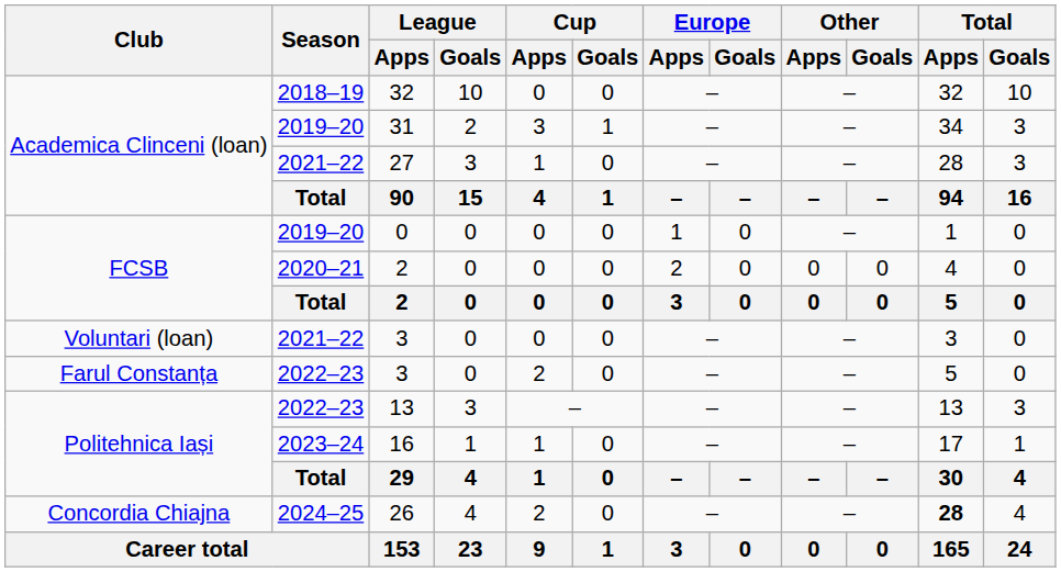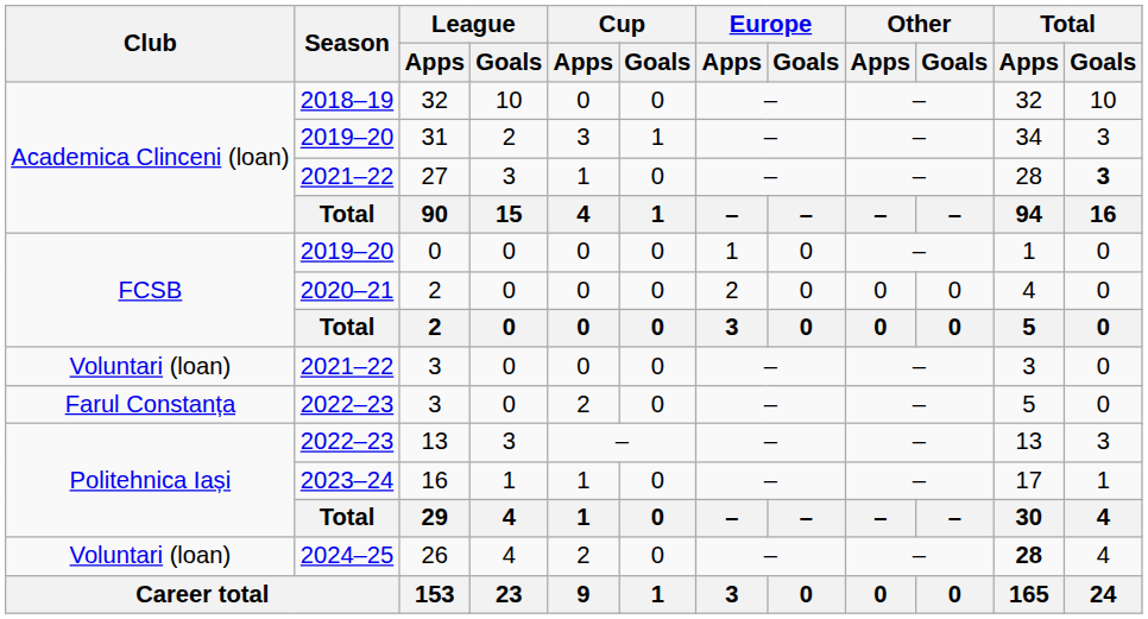 <table class="wikitable" style="text-align: center">
 <tr>
 <th rowspan="2">Club</th>
 <th rowspan="2">Season</th>
 <th colspan="2">League</th>
 <th colspan="2">Cup</th>
 <th colspan="2"><a href='#'>Europe</a></th>
 <th colspan="2">Other</th>
 <th colspan="3">Total</th>
 </tr>
 <tr>
 <th>Apps</th>
 <th>Goals</th>
 <th>Apps</th>
 <th>Goals</th>
 <th>Apps</th>
 <th>Goals</th>
 <th>Apps</th>
 <th>Goals</th>
 <th>Apps</th>
 <th>Goals</th>
 </tr>
 <tr>
 <td rowspan="4"><a href='#'>Academica Clinceni</a> (loan)</td>
 <td><a href='#'>2018–19</a></td>
 <td>32</td>
 <td>10</td>
 <td>0</td>
 <td>0</td>
 <td colspan="2">–</td>
 <td colspan="2">–</td>
 <td>32</td>
 <td>10</td>
 </tr>
 <tr>
 <td><a href='#'>2019–20</a></td>
 <td>31</td>
 <td>2</td>
 <td>3</td>
 <td>1</td>
 <td colspan="2">–</td>
 <td colspan="2">–</td>
 <td>34</td>
 <td>3</td>
 </tr>
 <tr>
 <td><a href='#'>2021–22</a></td>
 <td>27</td>
 <td>3</td>
 <td>1</td>
 <td>0</td>
 <td colspan="2">–</td>
 <td colspan="2">–</td>
 <td>28</td>
-<td>3</td>
+<td><strong>3</strong></td>
 </tr>
 <tr>
 <th>Total</th>
 <th>90</th>
 <th>15</th>
 <th>4</th>
 <th>1</th>
 <th>–</th>
 <th>–</th>
 <th>–</th>
 <th>–</th>
 <th>94</th>
 <th>16</th>
 </tr>
 <tr>
 <td rowspan="3"><a href='#'>FCSB</a></td>
 <td><a href='#'>2019–20</a></td>
 <td>0</td>
 <td>0</td>
 <td>0</td>
 <td>0</td>
 <td>1</td>
 <td>0</td>
 <td colspan="2">–</td>
 <td>1</td>
 <td>0</td>
 </tr>
 <tr>
 <td><a href='#'>2020–21</a></td>
 <td>2</td>
 <td>0</td>
 <td>0</td>
 <td>0</td>
 <td>2</td>
 <td>0</td>
 <td>0</td>
 <td>0</td>
 <td>4</td>
 <td>0</td>
 </tr>
 <tr>
 <th>Total</th>
 <th>2</th>
 <th>0</th>
 <th>0</th>
 <th>0</th>
 <th>3</th>
 <th>0</th>
 <th>0</th>
 <th>0</th>
 <th>5</th>
 <th>0</th>
 </tr>
 <tr>
 <td><a href='#'>Voluntari</a> (loan)</td>
 <td><a href='#'>2021–22</a></td>
 <td>3</td>
 <td>0</td>
 <td>0</td>
 <td>0</td>
 <td colspan="2">–</td>
 <td colspan="2">–</td>
 <td>3</td>
 <td>0</td>
 </tr>
 <tr>
 <td><a href='#'>Farul Constanța</a></td>
 <td><a href='#'>2022–23</a></td>
 <td>3</td>
 <td>0</td>
 <td>2</td>
 <td>0</td>
 <td colspan="2">–</td>
 <td colspan="2">–</td>
 <td>5</td>
 <td>0</td>
 </tr>
 <tr>
 <td rowspan="3"><a href='#'>Politehnica Iași</a></td>
 <td><a href='#'>2022–23</a></td>
 <td>13</td>
 <td>3</td>
 <td colspan="2">–</td>
 <td colspan="2">–</td>
 <td colspan="2">–</td>
 <td>13</td>
 <td>3</td>
 </tr>
 <tr>
 <td><a href='#'>2023–24</a></td>
 <td>16</td>
 <td>1</td>
 <td>1</td>
 <td>0</td>
 <td colspan="2">–</td>
 <td colspan="2">–</td>
 <td>17</td>
 <td>1</td>
 </tr>
 <tr>
 <th>Total</th>
 <th>29</th>
 <th>4</th>
 <th>1</th>
 <th>0</th>
 <th>–</th>
 <th>–</th>
 <th>–</th>
 <th>–</th>
 <th>30</th>
 <th>4</th>
 </tr>
 <tr>
-<td><a href='#'>Concordia Chiajna</a></td>
+<td><a href='#'>Voluntari</a> (loan)</td>
 <td><a href='#'>2024–25</a></td>
 <td>26</td>
 <td>4</td>
 <td>2</td>
 <td>0</td>
 <td colspan="2">–</td>
 <td colspan="2">–</td>
 <td><strong>28</strong></td>
 <td>4</td>
 </tr>
 <tr>
 <th colspan="2">Career total</th>
 <th>153</th>
 <th>23</th>
 <th>9</th>
 <th>1</th>
 <th>3</th>
 <th>0</th>
 <th>0</th>
 <th>0</th>
 <th>165</th>
 <th>24</th>
 </tr>
 </table>
